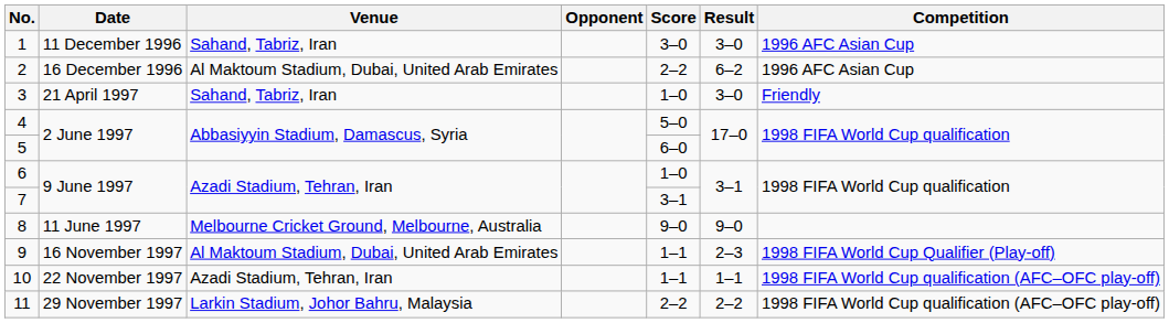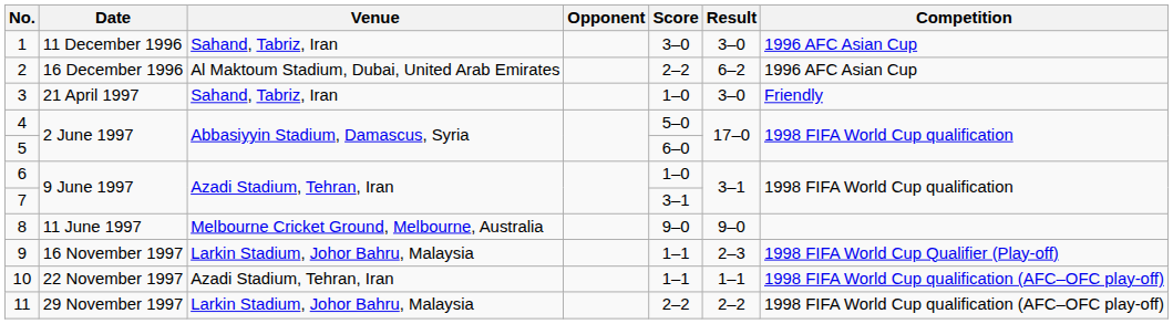 <table class="wikitable sortable">
 <tr>
 <th scope="col">No.</th>
 <th scope="col">Date</th>
 <th scope="col">Venue</th>
 <th scope="col">Opponent</th>
 <th scope="col">Score</th>
 <th scope="col">Result</th>
 <th scope="col">Competition</th>
 </tr>
 <tr>
 <td align="center">1</td>
 <td>11 December 1996</td>
 <td><a href='#'>Sahand</a>, <a href='#'>Tabriz</a>, Iran</td>
 <td></td>
 <td align="center">3–0</td>
 <td align="center">3–0</td>
 <td><a href='#'>1996 AFC Asian Cup</a></td>
 </tr>
 <tr>
 <td align="center">2</td>
 <td>16 December 1996</td>
 <td>Al Maktoum Stadium, Dubai, United Arab Emirates</td>
 <td></td>
 <td align="center">2–2</td>
 <td align="center">6–2</td>
 <td>1996 AFC Asian Cup</td>
 </tr>
 <tr>
 <td align="center">3</td>
 <td>21 April 1997</td>
 <td><a href='#'>Sahand</a>, <a href='#'>Tabriz</a>, Iran</td>
 <td></td>
 <td align="center">1–0</td>
 <td align="center">3–0</td>
 <td><a href='#'>Friendly</a></td>
 </tr>
 <tr>
 <td align="center">4</td>
 <td rowspan="2">2 June 1997</td>
 <td rowspan="2"><a href='#'>Abbasiyyin Stadium</a>, <a href='#'>Damascus</a>, Syria</td>
 <td rowspan="2"></td>
 <td align="center">5–0</td>
 <td rowspan="2" style="text-align:center">17–0</td>
 <td rowspan="2"><a href='#'>1998 FIFA World Cup qualification</a></td>
 </tr>
 <tr>
 <td align="center">5</td>
 <td align="center">6–0</td>
 </tr>
 <tr>
 <td align="center">6</td>
 <td rowspan="2">9 June 1997</td>
 <td rowspan="2"><a href='#'>Azadi Stadium</a>, <a href='#'>Tehran</a>, Iran</td>
 <td rowspan="2"></td>
 <td align="center">1–0</td>
 <td rowspan="2" style="text-align:center">3–1</td>
 <td rowspan="2">1998 FIFA World Cup qualification</td>
 </tr>
 <tr>
 <td align="center">7</td>
 <td align="center">3–1</td>
 </tr>
 <tr>
 <td align="center">8</td>
 <td>11 June 1997</td>
 <td><a href='#'>Melbourne Cricket Ground</a>, <a href='#'>Melbourne</a>, Australia</td>
 <td></td>
 <td align="center">9–0</td>
 <td align="center">9–0</td>
 </tr>
 <tr>
 <td align="center">9</td>
 <td>16 November 1997</td>
-<td><a href='#'>Al Maktoum Stadium</a>, <a href='#'>Dubai</a>, United Arab Emirates</td>
+<td><a href='#'>Larkin Stadium</a>, <a href='#'>Johor Bahru</a>, Malaysia</td>
 <td></td>
 <td align="center">1–1</td>
 <td align="center">2–3</td>
 <td><a href='#'>1998 FIFA World Cup Qualifier (Play-off)</a></td>
 </tr>
 <tr>
 <td align="center">10</td>
 <td>22 November 1997</td>
 <td>Azadi Stadium, Tehran, Iran</td>
 <td></td>
 <td align="center">1–1</td>
 <td align="center">1–1</td>
 <td><a href='#'>1998 FIFA World Cup qualification (AFC–OFC play-off)</a></td>
 </tr>
 <tr>
 <td align="center">11</td>
 <td>29 November 1997</td>
 <td><a href='#'>Larkin Stadium</a>, <a href='#'>Johor Bahru</a>, Malaysia</td>
 <td></td>
 <td align="center">2–2</td>
 <td align="center">2–2</td>
 <td>1998 FIFA World Cup qualification (AFC–OFC play-off)</td>
 </tr>
 </table>
